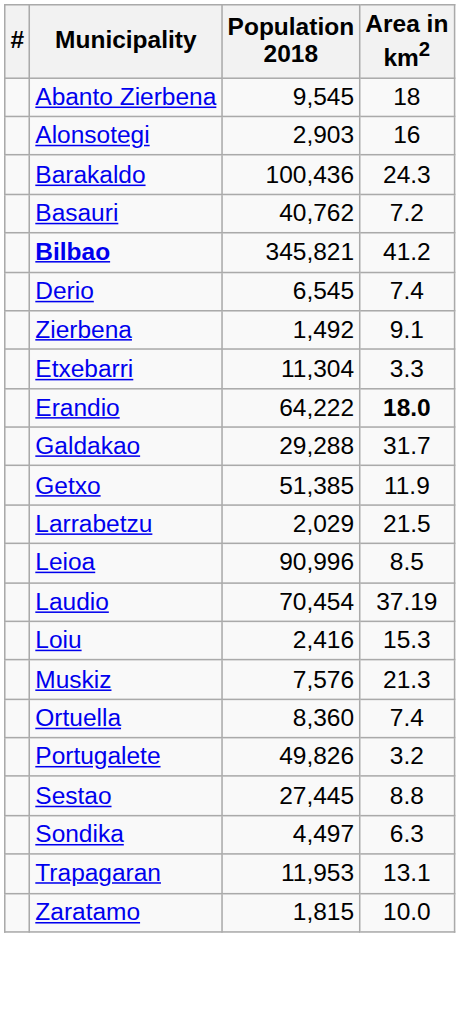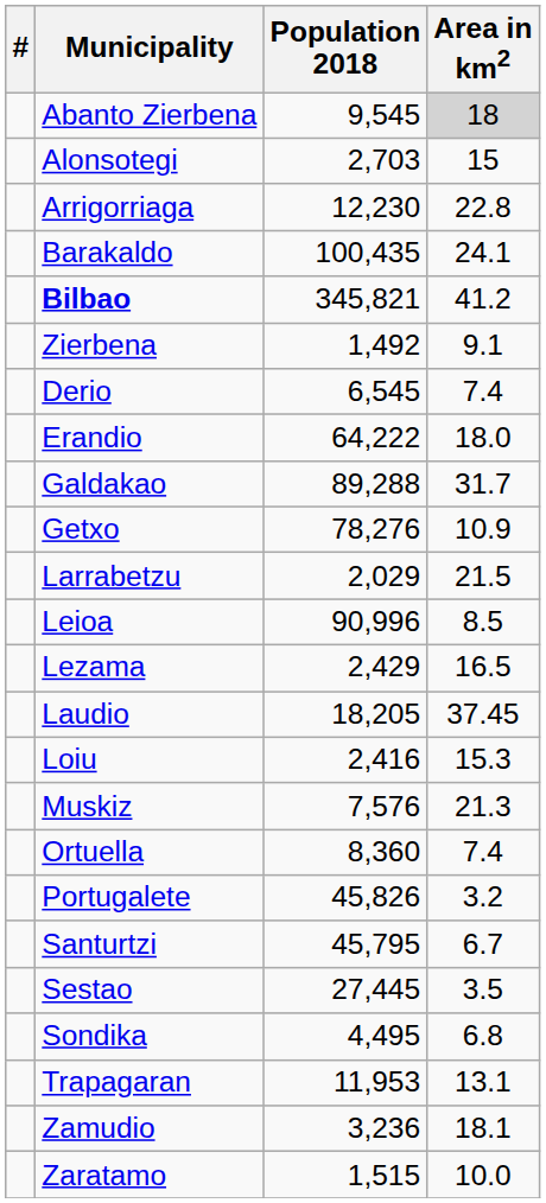 <table class="wikitable sortable" style="text-align: center;">
 <tr>
 <th>#</th>
 <th>Municipality</th>
 <th>Population<br>2018</th>
 <th>Area in<br> km<sup>2</sup></th>
 </tr>
 <tr>
 <td></td>
 <td align="left"><a href='#'>Abanto Zierbena</a></td>
 <td align="right">9,545</td>
-<td>18</td>
+<td style="background: lightgrey;">18</td>
 </tr>
 <tr>
 <td></td>
 <td align="left"><a href='#'>Alonsotegi</a></td>
-<td align="right">2,903</td>
-<td>16</td>
+<td align="right">2,703</td>
+<td>15</td>
+</tr>
+<tr>
+<td></td>
+<td align="left"><a href='#'>Arrigorriaga</a></td>
+<td align="right">12,230</td>
+<td>22.8</td>
 </tr>
 <tr>
 <td></td>
 <td align="left"><a href='#'>Barakaldo</a></td>
-<td align="right">100,436</td>
-<td>24.3</td>
-</tr>
-<tr>
-<td></td>
-<td align="left"><a href='#'>Basauri</a></td>
-<td align="right">40,762</td>
-<td>7.2</td>
+<td align="right">100,435</td>
+<td>24.1</td>
 </tr>
 <tr>
 <td></td>
 <td align="left"><strong><a href='#'>Bilbao</a></strong></td>
 <td align="right">345,821</td>
 <td>41.2</td>
 </tr>
 <tr>
 <td></td>
+<td align="left"><a href='#'>Zierbena</a></td>
+<td align="right">1,492</td>
+<td>9.1</td>
+</tr>
+<tr>
+<td></td>
 <td align="left"><a href='#'>Derio</a></td>
 <td align="right">6,545</td>
 <td>7.4</td>
 </tr>
 <tr>
 <td></td>
-<td align="left"><a href='#'>Zierbena</a></td>
-<td align="right">1,492</td>
-<td>9.1</td>
-</tr>
-<tr>
-<td></td>
-<td align="left"><a href='#'>Etxebarri</a></td>
-<td align="right">11,304</td>
-<td>3.3</td>
-</tr>
-<tr>
-<td></td>
 <td align="left"><a href='#'>Erandio</a></td>
 <td align="right">64,222</td>
-<td><strong>18.0</strong></td>
+<td>18.0</td>
 </tr>
 <tr>
 <td></td>
 <td align="left"><a href='#'>Galdakao</a></td>
-<td align="right">29,288</td>
+<td align="right">89,288</td>
 <td>31.7</td>
 </tr>
 <tr>
 <td></td>
 <td align="left"><a href='#'>Getxo</a></td>
-<td align="right">51,385</td>
-<td>11.9</td>
+<td align="right">78,276</td>
+<td>10.9</td>
 </tr>
 <tr>
 <td></td>
 <td align="left"><a href='#'>Larrabetzu</a></td>
 <td align="right">2,029</td>
 <td>21.5</td>
 </tr>
 <tr>
 <td></td>
 <td align="left"><a href='#'>Leioa</a></td>
 <td align="right">90,996</td>
 <td>8.5</td>
 </tr>
 <tr>
 <td></td>
+<td align="left"><a href='#'>Lezama</a></td>
+<td align="right">2,429</td>
+<td>16.5</td>
+</tr>
+<tr>
+<td></td>
 <td align="left"><a href='#'>Laudio</a></td>
-<td align="right">70,454</td>
-<td>37.19</td>
+<td align="right">18,205</td>
+<td>37.45</td>
 </tr>
 <tr>
 <td></td>
 <td align="left"><a href='#'>Loiu</a></td>
 <td align="right">2,416</td>
 <td>15.3</td>
 </tr>
 <tr>
 <td></td>
 <td align="left"><a href='#'>Muskiz</a></td>
 <td align="right">7,576</td>
 <td>21.3</td>
 </tr>
 <tr>
 <td></td>
 <td align="left"><a href='#'>Ortuella</a></td>
 <td align="right">8,360</td>
 <td>7.4</td>
 </tr>
 <tr>
 <td></td>
 <td align="left"><a href='#'>Portugalete</a></td>
-<td align="right">49,826</td>
+<td align="right">45,826</td>
 <td>3.2</td>
+</tr>
+<tr>
+<td></td>
+<td align="left"><a href='#'>Santurtzi</a></td>
+<td align="right">45,795</td>
+<td>6.7</td>
 </tr>
 <tr>
 <td></td>
 <td align="left"><a href='#'>Sestao</a></td>
 <td align="right">27,445</td>
-<td>8.8</td>
+<td>3.5</td>
 </tr>
 <tr>
 <td></td>
 <td align="left"><a href='#'>Sondika</a></td>
-<td align="right">4,497</td>
-<td>6.3</td>
+<td align="right">4,495</td>
+<td>6.8</td>
 </tr>
 <tr>
 <td></td>
 <td align="left"><a href='#'>Trapagaran</a></td>
 <td align="right">11,953</td>
 <td>13.1</td>
 </tr>
 <tr>
 <td></td>
+<td align="left"><a href='#'>Zamudio</a></td>
+<td align="right">3,236</td>
+<td>18.1</td>
+</tr>
+<tr>
+<td></td>
 <td align="left"><a href='#'>Zaratamo</a></td>
-<td align="right">1,815</td>
+<td align="right">1,515</td>
 <td>10.0</td>
 </tr>
 </table>
